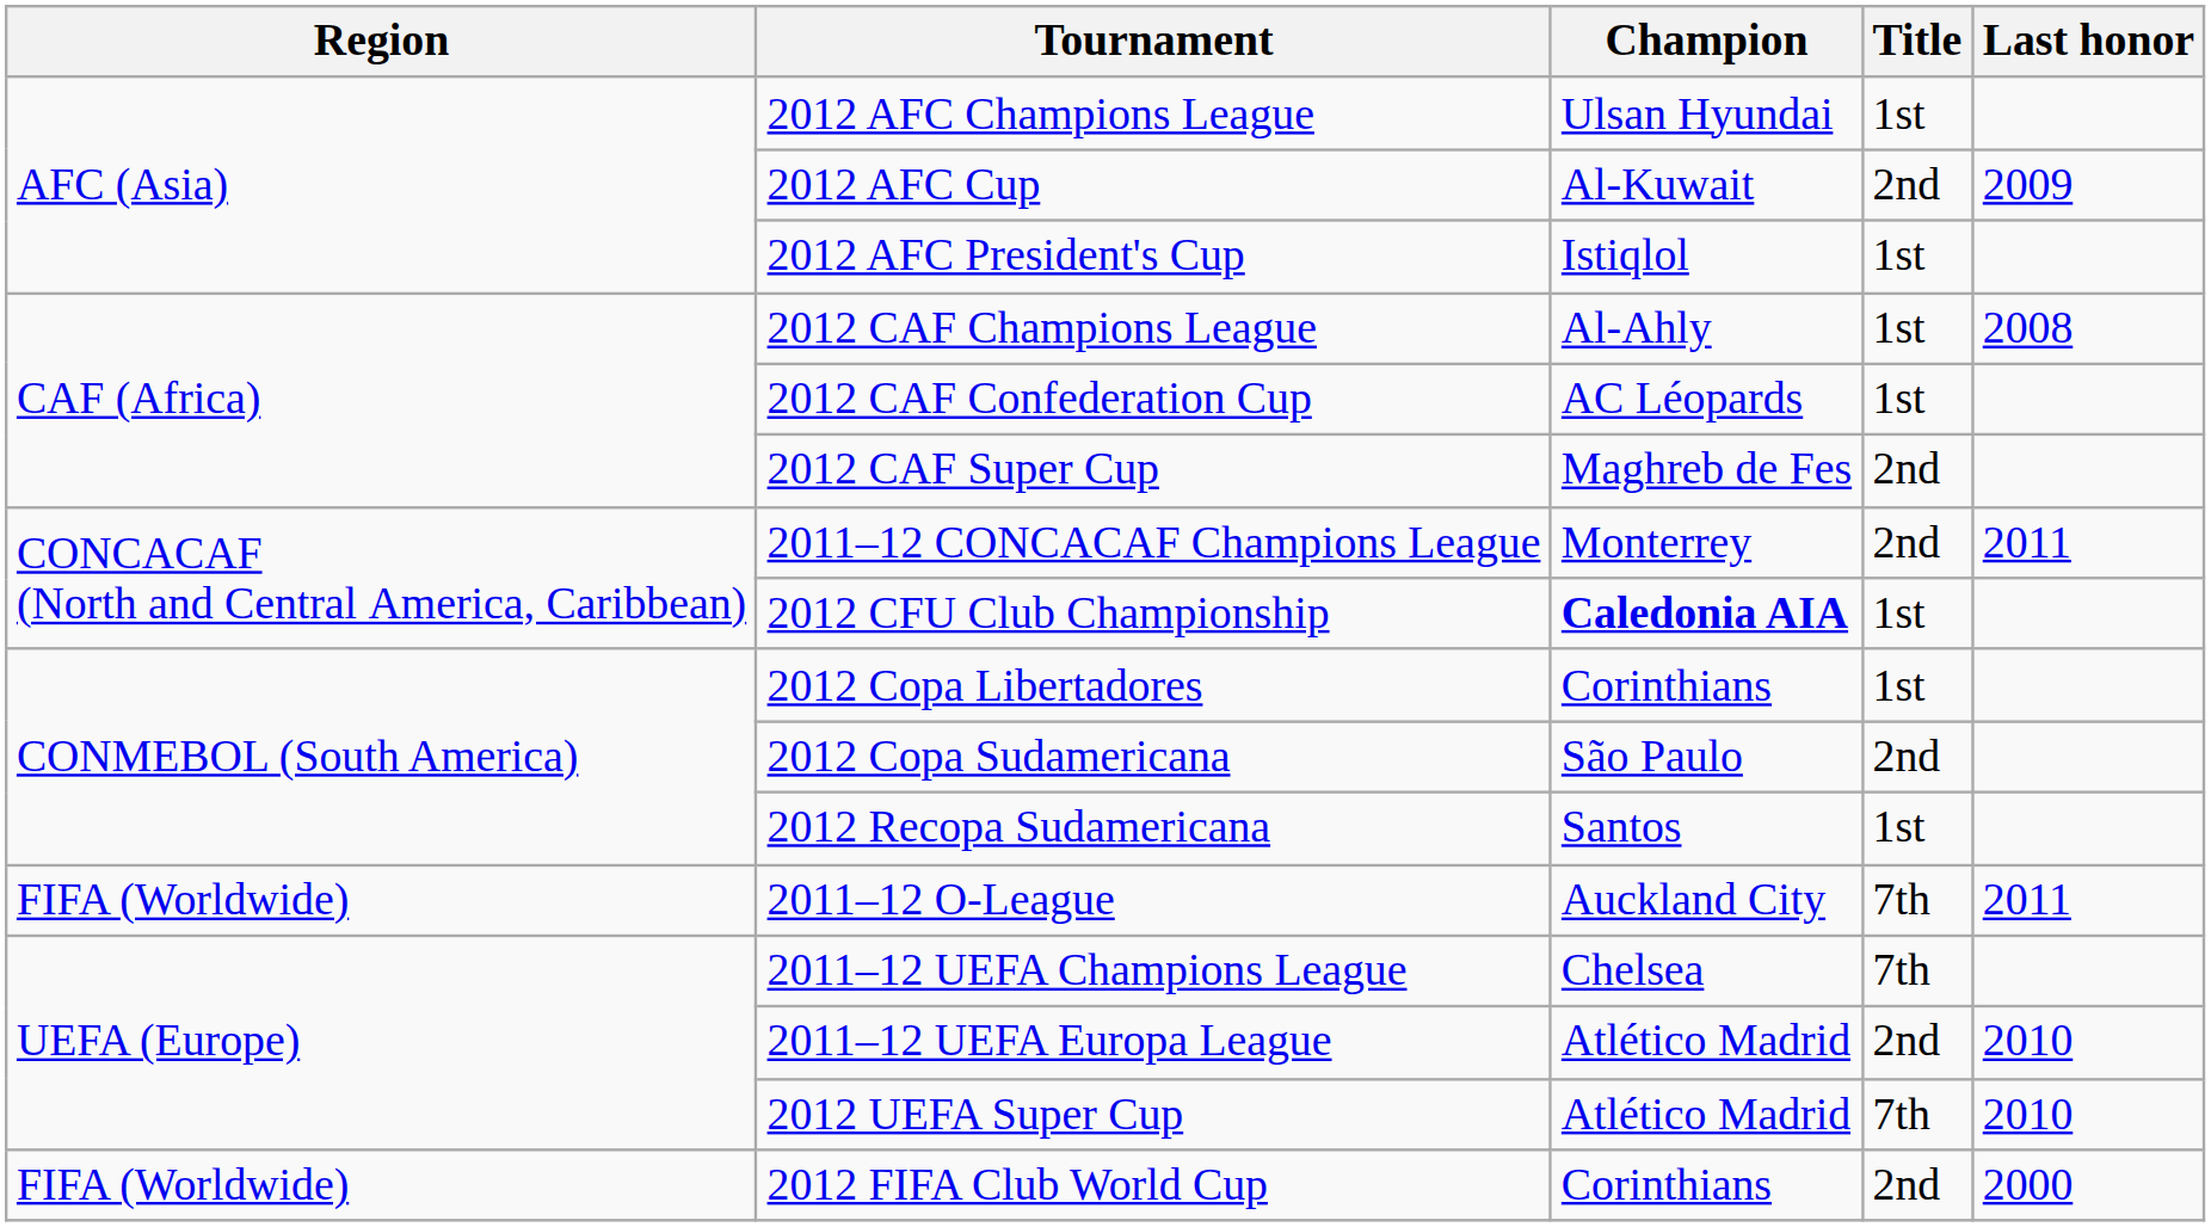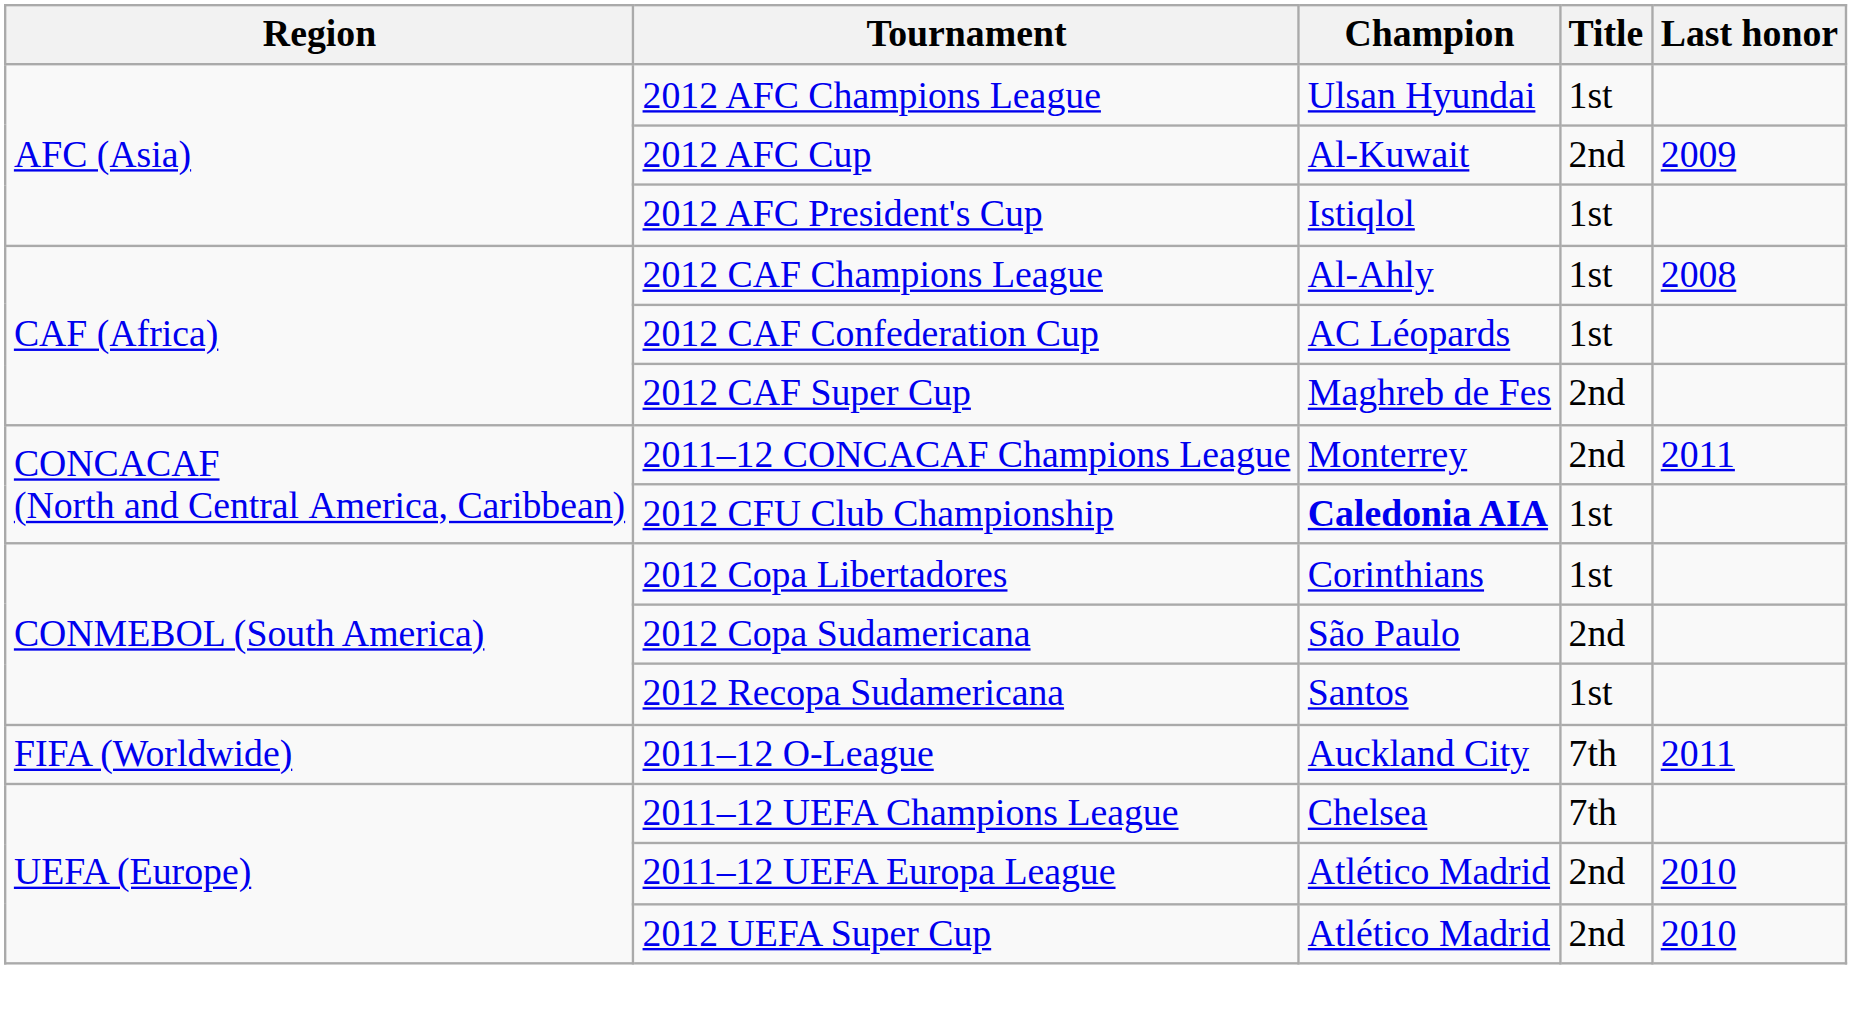 <table class="wikitable">
 <tr>
 <th>Region</th>
 <th>Tournament</th>
 <th>Champion</th>
 <th>Title</th>
 <th>Last honor</th>
 </tr>
 <tr>
 <td rowspan=3><a href='#'>AFC (Asia)</a></td>
 <td><a href='#'>2012 AFC Champions League</a></td>
 <td> <a href='#'>Ulsan Hyundai</a></td>
 <td>1st</td>
 <td></td>
 </tr>
 <tr>
 <td><a href='#'>2012 AFC Cup</a></td>
 <td> <a href='#'>Al-Kuwait</a></td>
 <td>2nd</td>
 <td><a href='#'>2009</a></td>
 </tr>
 <tr>
 <td><a href='#'>2012 AFC President's Cup</a></td>
 <td> <a href='#'>Istiqlol</a></td>
 <td>1st</td>
 <td></td>
 </tr>
 <tr>
 <td rowspan=3><a href='#'>CAF (Africa)</a></td>
 <td><a href='#'>2012 CAF Champions League</a></td>
 <td> <a href='#'>Al-Ahly</a></td>
 <td>1st</td>
 <td><a href='#'>2008</a></td>
 </tr>
 <tr>
 <td><a href='#'>2012 CAF Confederation Cup</a></td>
 <td> <a href='#'>AC Léopards</a></td>
 <td>1st</td>
 <td></td>
 </tr>
 <tr>
 <td><a href='#'>2012 CAF Super Cup</a></td>
 <td> <a href='#'>Maghreb de Fes</a></td>
 <td>2nd</td>
 <td></td>
 </tr>
 <tr>
 <td rowspan=2><a href='#'>CONCACAF<br>(North and Central America, Caribbean)</a></td>
 <td><a href='#'>2011–12 CONCACAF Champions League</a></td>
 <td> <a href='#'>Monterrey</a></td>
 <td>2nd</td>
 <td><a href='#'>2011</a></td>
 </tr>
 <tr>
 <td><a href='#'>2012 CFU Club Championship</a></td>
 <td><strong> <a href='#'>Caledonia AIA</a></strong></td>
 <td>1st</td>
 <td></td>
 </tr>
 <tr>
 <td rowspan=3><a href='#'>CONMEBOL (South America)</a></td>
 <td><a href='#'>2012 Copa Libertadores</a></td>
 <td> <a href='#'>Corinthians</a></td>
 <td>1st</td>
 <td></td>
 </tr>
 <tr>
 <td><a href='#'>2012 Copa Sudamericana</a></td>
 <td> <a href='#'>São Paulo</a></td>
 <td>2nd</td>
 <td></td>
 </tr>
 <tr>
 <td><a href='#'>2012 Recopa Sudamericana</a></td>
 <td> <a href='#'>Santos</a></td>
 <td>1st</td>
 <td></td>
 </tr>
 <tr>
 <td><a href='#'>FIFA (Worldwide)</a></td>
 <td><a href='#'>2011–12 O-League</a></td>
 <td> <a href='#'>Auckland City</a></td>
 <td>7th</td>
 <td><a href='#'>2011</a></td>
 </tr>
 <tr>
 <td rowspan=3><a href='#'>UEFA (Europe)</a></td>
 <td><a href='#'>2011–12 UEFA Champions League</a></td>
 <td> <a href='#'>Chelsea</a></td>
 <td>7th</td>
 <td></td>
 </tr>
 <tr>
 <td><a href='#'>2011–12 UEFA Europa League</a></td>
 <td> <a href='#'>Atlético Madrid</a></td>
 <td>2nd</td>
 <td><a href='#'>2010</a></td>
 </tr>
 <tr>
 <td><a href='#'>2012 UEFA Super Cup</a></td>
 <td> <a href='#'>Atlético Madrid</a></td>
-<td>7th</td>
+<td>2nd</td>
 <td><a href='#'>2010</a></td>
 </tr>
-<tr>
-<td><a href='#'>FIFA (Worldwide)</a></td>
-<td><a href='#'>2012 FIFA Club World Cup</a></td>
-<td> <a href='#'>Corinthians</a></td>
-<td>2nd</td>
-<td><a href='#'>2000</a></td>
-</tr>
 </table>
